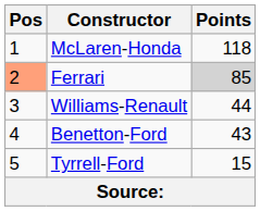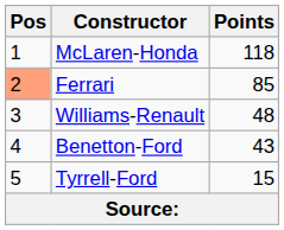 <table class="wikitable" style="font-size: 95%;">
 <tr>
 <th>Pos</th>
 <th>Constructor</th>
 <th>Points</th>
 </tr>
 <tr>
 <td>1</td>
 <td> <a href='#'>McLaren</a>-<a href='#'>Honda</a></td>
 <td align="right">118</td>
 </tr>
 <tr>
 <td style="background: lightsalmon;">2</td>
 <td> <a href='#'>Ferrari</a></td>
-<td align="right" style="background: lightgrey;">85</td>
+<td align="right">85</td>
 </tr>
 <tr>
 <td>3</td>
 <td> <a href='#'>Williams</a>-<a href='#'>Renault</a></td>
-<td align="right">44</td>
+<td align="right">48</td>
 </tr>
 <tr>
 <td>4</td>
 <td> <a href='#'>Benetton</a>-<a href='#'>Ford</a></td>
 <td align="right">43</td>
 </tr>
 <tr>
 <td>5</td>
 <td> <a href='#'>Tyrrell</a>-<a href='#'>Ford</a></td>
 <td align="right">15</td>
 </tr>
 <tr>
 <th colspan=4>Source:</th>
 </tr>
 </table>
